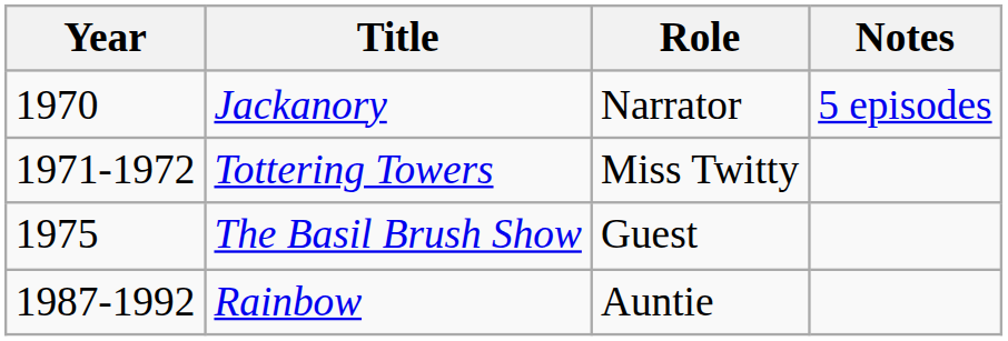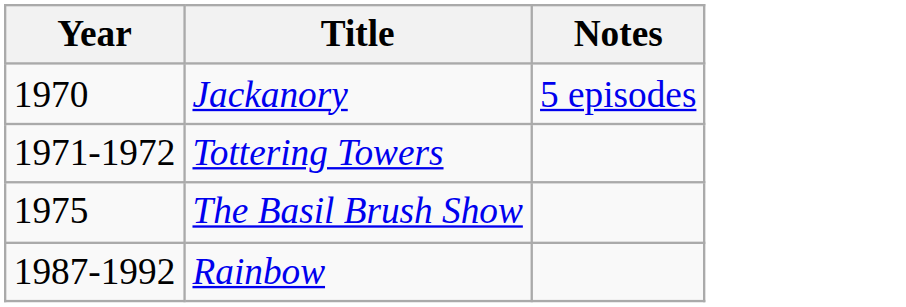 <table class="wikitable">
 <tr>
 <th>Year</th>
 <th>Title</th>
-<th>Role</th>
 <th>Notes</th>
 </tr>
 <tr>
 <td>1970</td>
 <td><em><a href='#'>Jackanory</a></em></td>
-<td>Narrator</td>
 <td><a href='#'>5 episodes</a></td>
 </tr>
 <tr>
 <td>1971-1972</td>
 <td><em><a href='#'>Tottering Towers</a></em></td>
-<td>Miss Twitty</td>
 <td></td>
 </tr>
 <tr>
 <td>1975</td>
 <td><em><a href='#'>The Basil Brush Show</a></em></td>
-<td>Guest</td>
 <td></td>
 </tr>
 <tr>
 <td>1987-1992</td>
 <td><em><a href='#'>Rainbow</a></em></td>
-<td>Auntie</td>
 <td></td>
 </tr>
 </table>
